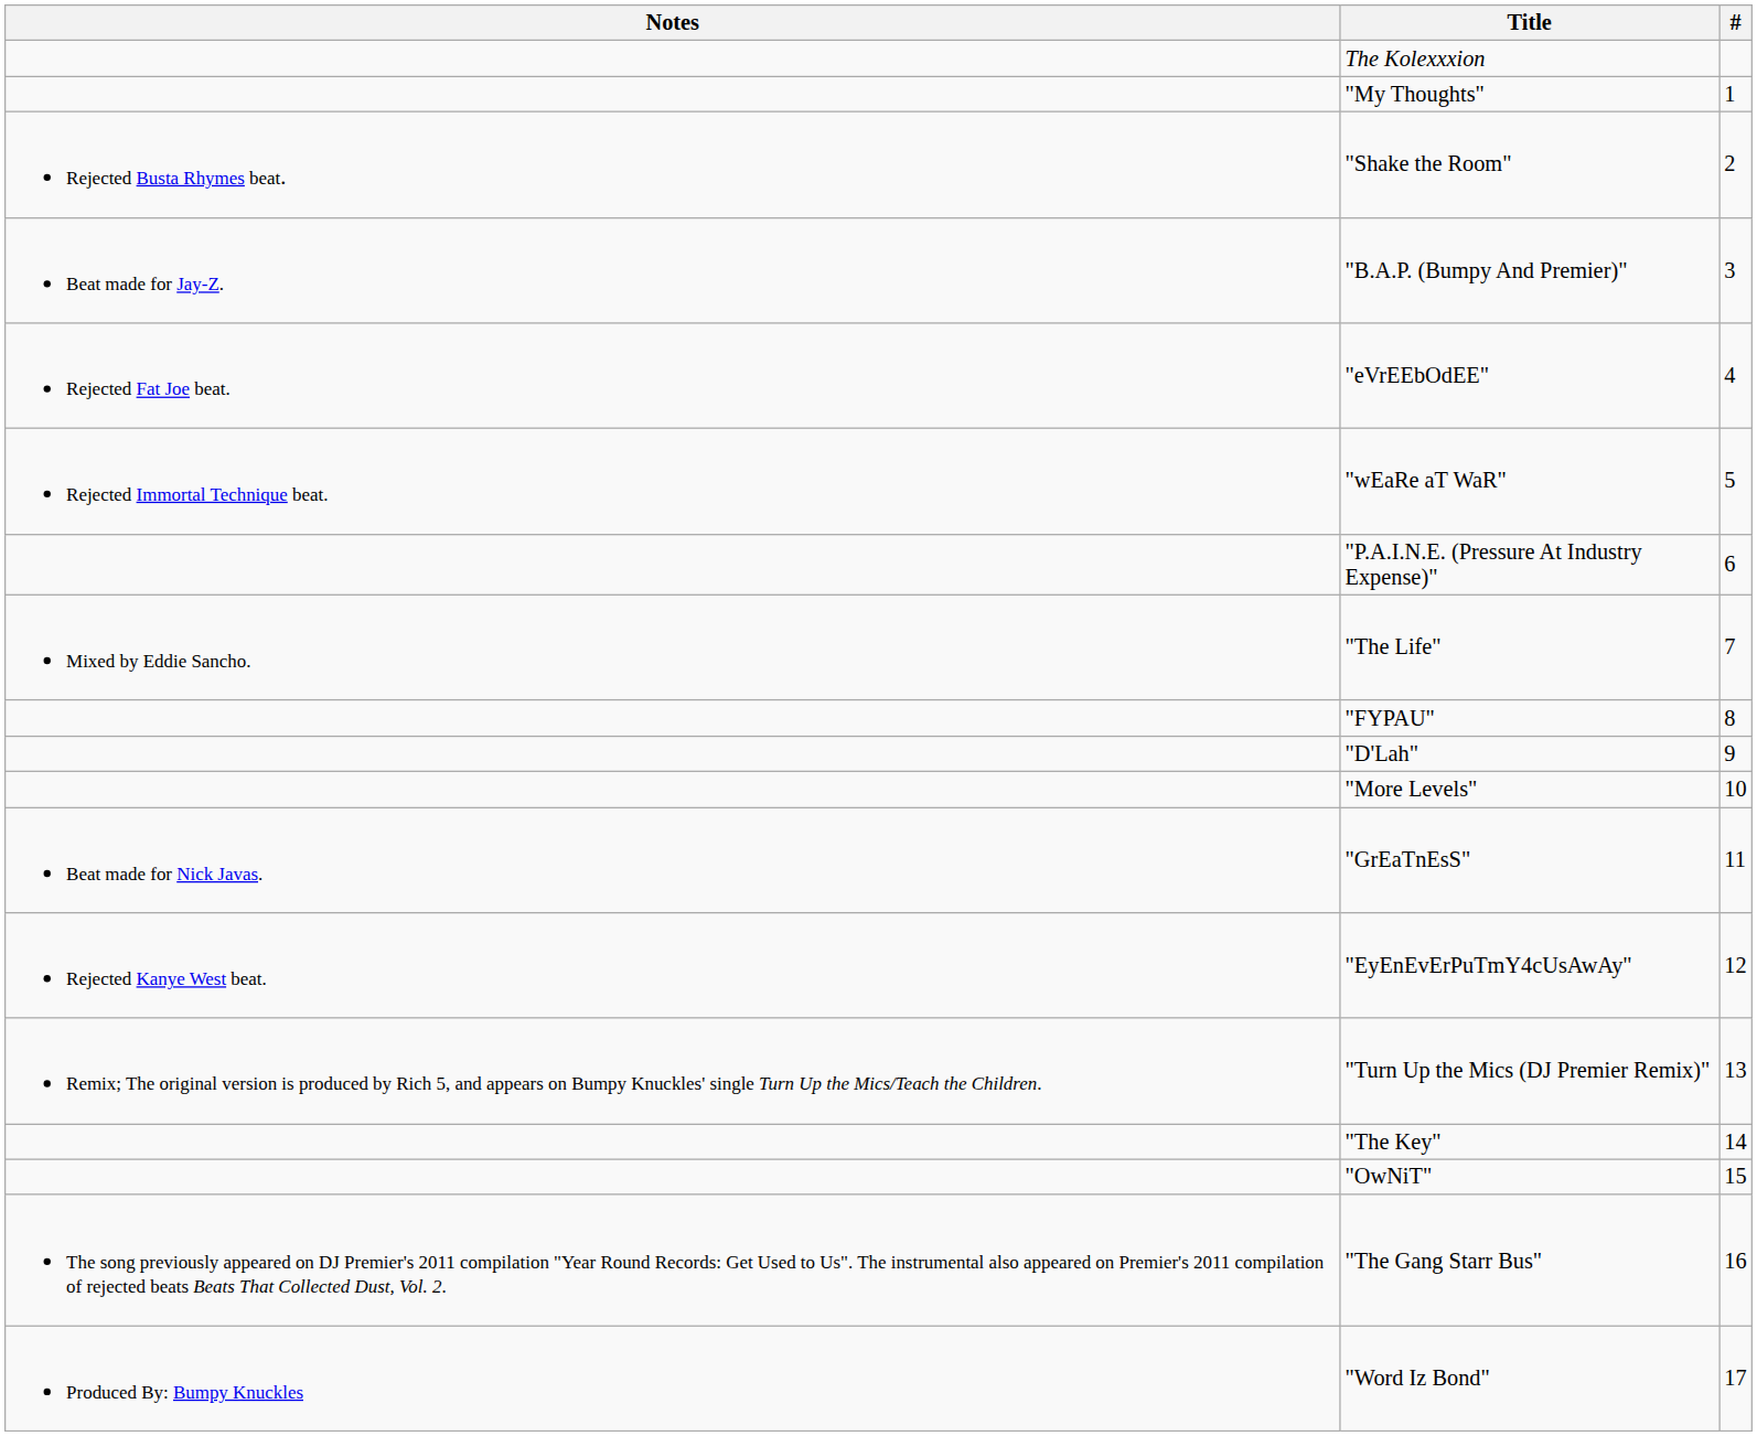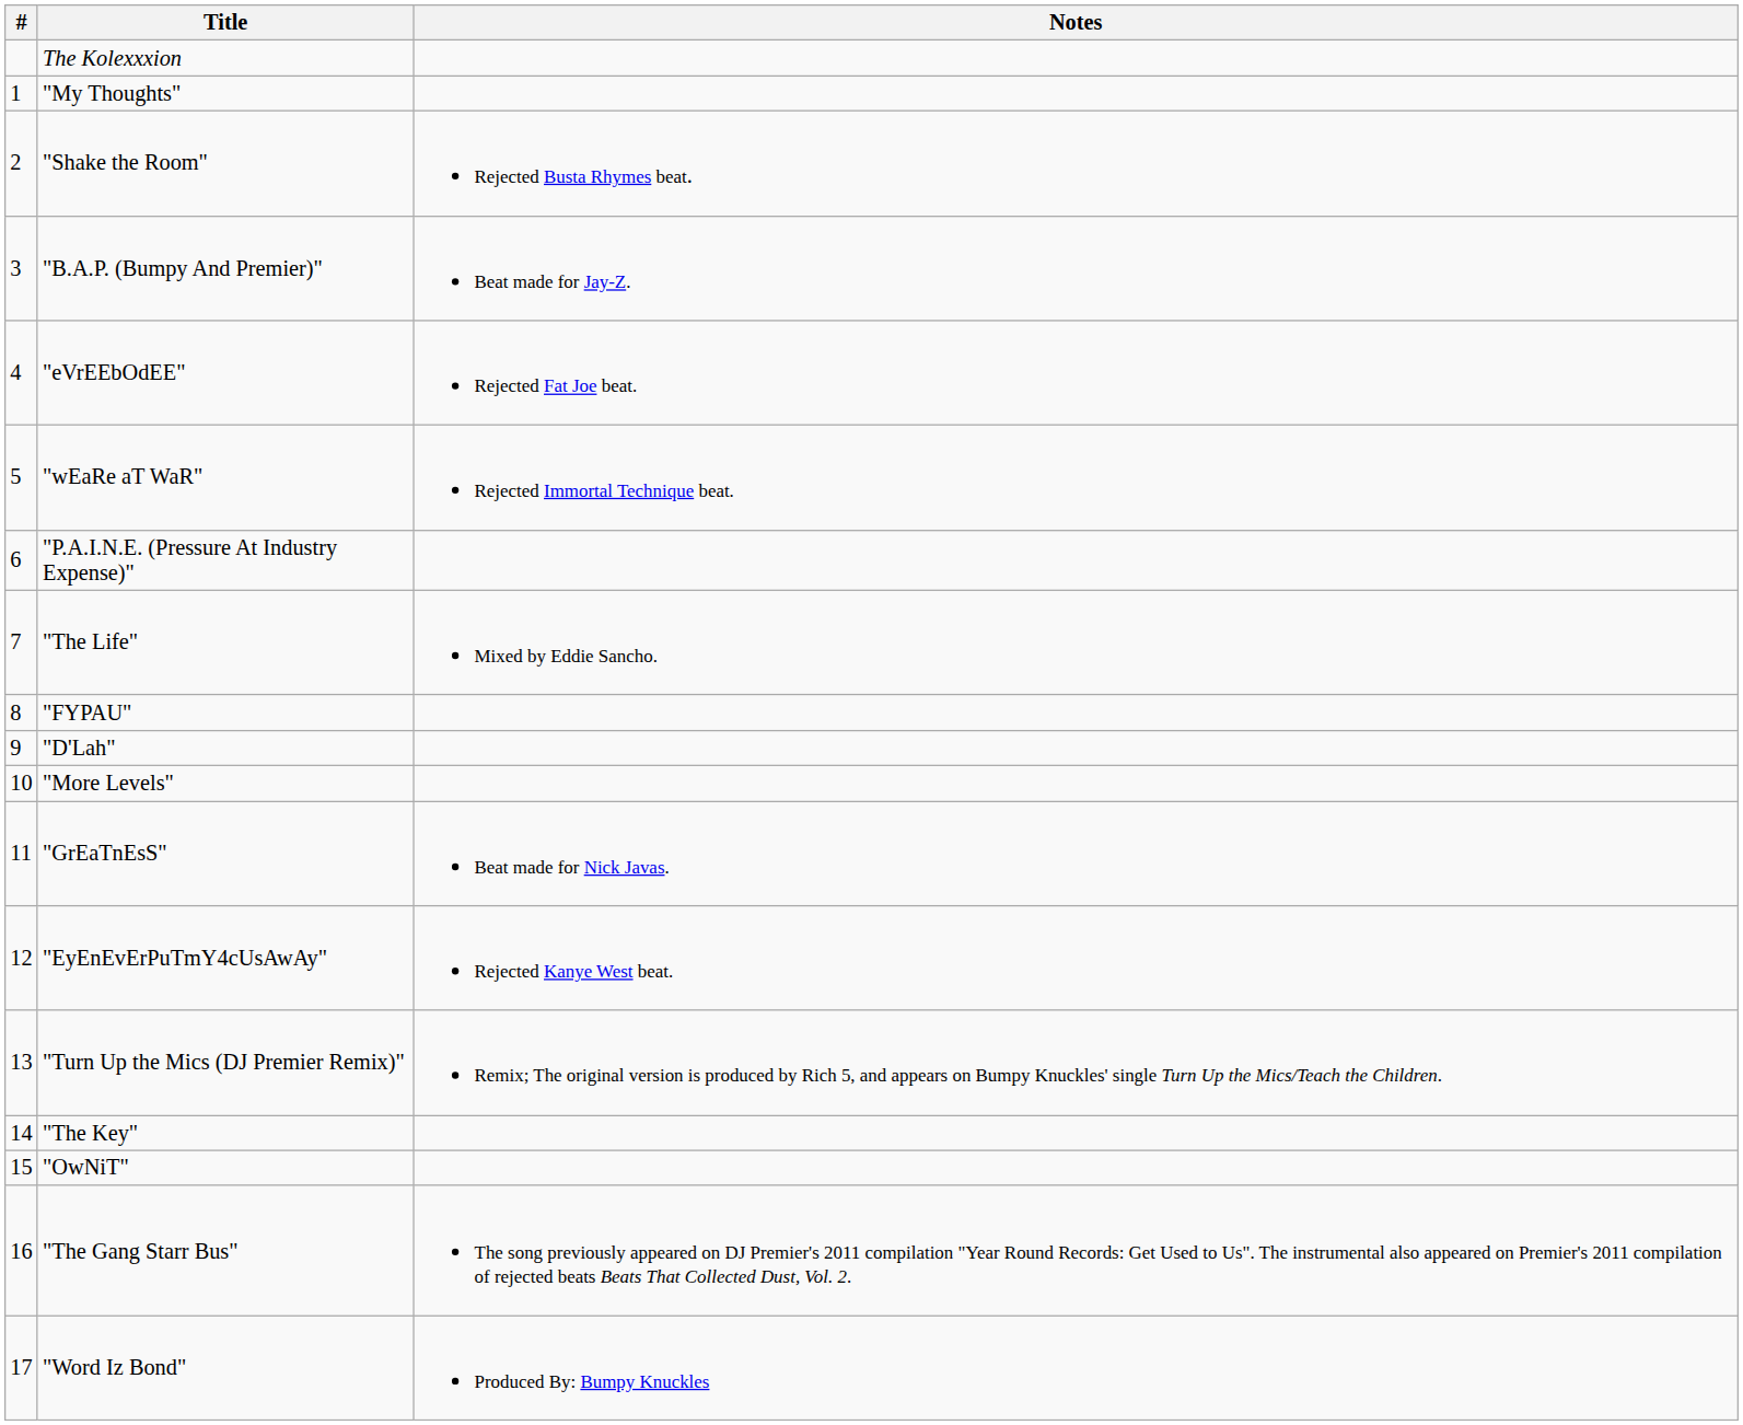 <table class="wikitable sortable">
 <tr>
+<th>#</th>
+<th>Title</th>
 <th>Notes</th>
-<th>Title</th>
-<th>#</th>
 </tr>
 <tr>
 <td></td>
 <td><em>The Kolexxxion</em></td>
 <td></td>
 </tr>
 <tr>
+<td>1</td>
+<td>"My Thoughts"</td>
 <td></td>
-<td>"My Thoughts"</td>
-<td>1</td>
 </tr>
 <tr>
+<td>2</td>
+<td>"Shake the Room"</td>
 <td><br><ul><li><small>Rejected <a href='#'>Busta Rhymes</a> beat</small>.</li></ul></td>
-<td>"Shake the Room"</td>
-<td>2</td>
 </tr>
 <tr>
+<td>3</td>
+<td>"B.A.P. (Bumpy And Premier)"</td>
 <td><br><ul><li><small>Beat made for <a href='#'>Jay-Z</a>.</small></li></ul></td>
-<td>"B.A.P. (Bumpy And Premier)"</td>
-<td>3</td>
 </tr>
 <tr>
+<td>4</td>
+<td>"eVrEEbOdEE"</td>
 <td><br><ul><li><small>Rejected <a href='#'>Fat Joe</a> beat.</small></li></ul></td>
-<td>"eVrEEbOdEE"</td>
-<td>4</td>
 </tr>
 <tr>
+<td>5</td>
+<td>"wEaRe aT WaR"</td>
 <td><br><ul><li><small>Rejected <a href='#'>Immortal Technique</a> beat.</small></li></ul></td>
-<td>"wEaRe aT WaR"</td>
-<td>5</td>
 </tr>
 <tr>
+<td>6</td>
+<td>"P.A.I.N.E. (Pressure At Industry Expense)"</td>
 <td></td>
-<td>"P.A.I.N.E. (Pressure At Industry Expense)"</td>
-<td>6</td>
 </tr>
 <tr>
+<td>7</td>
+<td>"The Life"</td>
 <td><br><ul><li><small>Mixed by Eddie Sancho.</small></li></ul></td>
-<td>"The Life"</td>
-<td>7</td>
 </tr>
 <tr>
+<td>8</td>
+<td>"FYPAU"</td>
 <td><br><small></small></td>
-<td>"FYPAU"</td>
-<td>8</td>
 </tr>
 <tr>
+<td>9</td>
+<td>"D'Lah"</td>
 <td><br><small></small></td>
-<td>"D'Lah"</td>
-<td>9</td>
 </tr>
 <tr>
+<td>10</td>
+<td>"More Levels"</td>
 <td><br><small></small></td>
-<td>"More Levels"</td>
-<td>10</td>
 </tr>
 <tr>
+<td>11</td>
+<td>"GrEaTnEsS"</td>
 <td><br><ul><li><small>Beat made for <a href='#'>Nick Javas</a>.</small></li></ul></td>
-<td>"GrEaTnEsS"</td>
-<td>11</td>
 </tr>
 <tr>
+<td>12</td>
+<td>"EyEnEvErPuTmY4cUsAwAy"</td>
 <td><br><ul><li><small>Rejected <a href='#'>Kanye West</a> beat.</small></li></ul></td>
-<td>"EyEnEvErPuTmY4cUsAwAy"</td>
-<td>12</td>
 </tr>
 <tr>
+<td>13</td>
+<td>"Turn Up the Mics (DJ Premier Remix)"</td>
 <td><br><ul><li><small>Remix; The original version is produced by Rich 5, and appears on Bumpy Knuckles' single <em>Turn Up the Mics/Teach the Children</em>.</small></li></ul></td>
-<td>"Turn Up the Mics (DJ Premier Remix)"</td>
-<td>13</td>
 </tr>
 <tr>
+<td>14</td>
+<td>"The Key"</td>
 <td><br><small></small></td>
-<td>"The Key"</td>
-<td>14</td>
 </tr>
 <tr>
+<td>15</td>
+<td>"OwNiT"</td>
 <td><br><small></small></td>
-<td>"OwNiT"</td>
-<td>15</td>
 </tr>
 <tr>
+<td>16</td>
+<td>"The Gang Starr Bus"</td>
 <td><br><ul><li><small>The song previously appeared on DJ Premier's 2011 compilation "Year Round Records: Get Used to Us". The instrumental also appeared on Premier's 2011 compilation of rejected beats <em>Beats That Collected Dust, Vol. 2</em>.</small></li></ul></td>
-<td>"The Gang Starr Bus"</td>
-<td>16</td>
 </tr>
 <tr>
+<td>17</td>
+<td>"Word Iz Bond"</td>
 <td><br><ul><li><small>Produced By: <a href='#'>Bumpy Knuckles</a></small></li></ul></td>
-<td>"Word Iz Bond"</td>
-<td>17</td>
 </tr>
 </table>
